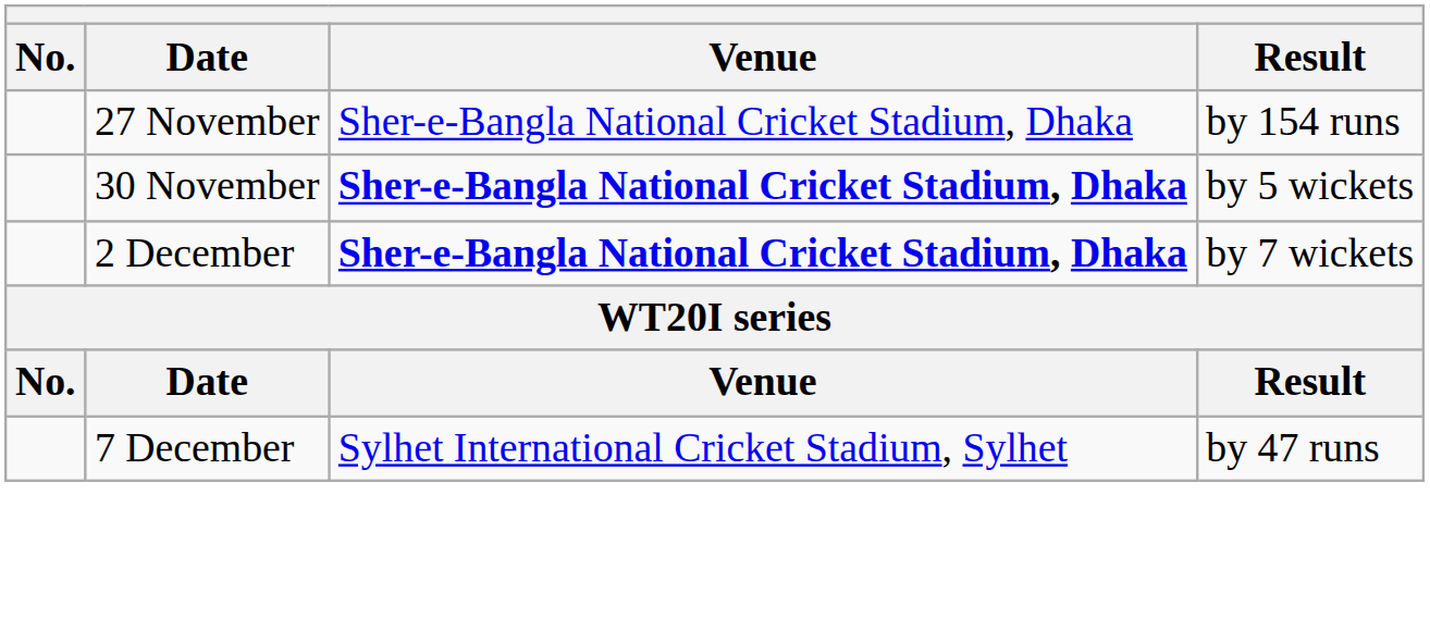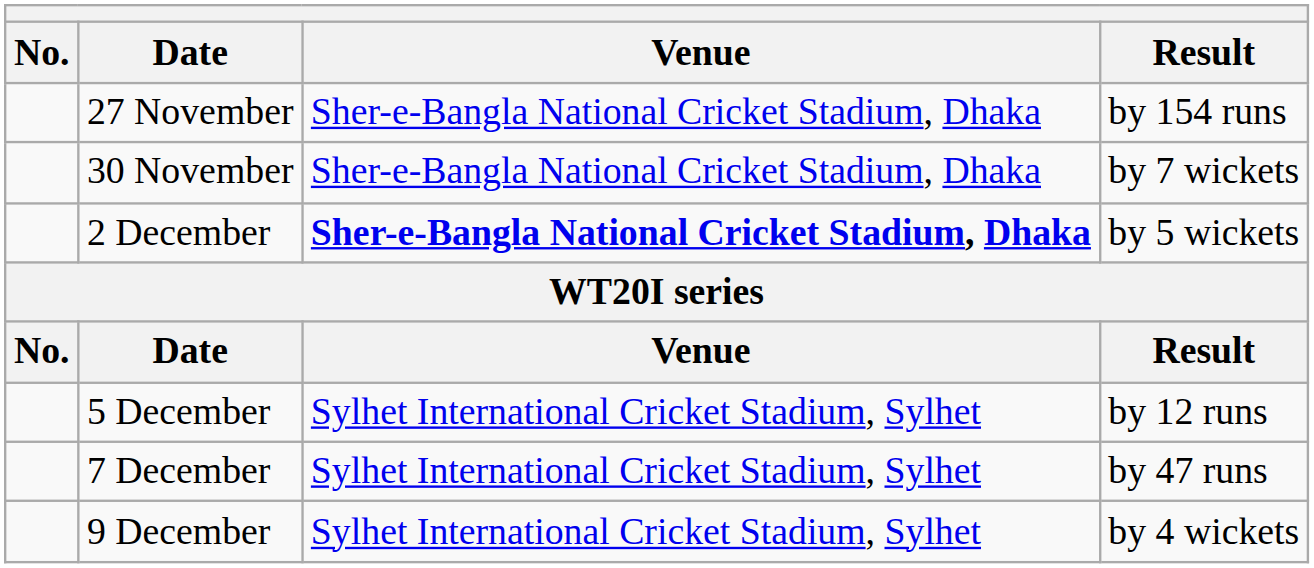 <table class="wikitable">
 <tr>
 <th colspan="4"></th>
 </tr>
 <tr>
 <th>No.</th>
 <th>Date</th>
 <th>Venue</th>
 <th>Result</th>
 </tr>
 <tr>
 <td></td>
 <td>27 November</td>
 <td><a href='#'>Sher-e-Bangla National Cricket Stadium</a>, <a href='#'>Dhaka</a></td>
 <td> by 154 runs</td>
 </tr>
 <tr>
 <td></td>
 <td>30 November</td>
-<td><strong><a href='#'>Sher-e-Bangla National Cricket Stadium</a>, <a href='#'>Dhaka</a></strong></td>
-<td> by 5 wickets</td>
+<td><a href='#'>Sher-e-Bangla National Cricket Stadium</a>, <a href='#'>Dhaka</a></td>
+<td> by 7 wickets</td>
 </tr>
 <tr>
 <td></td>
 <td>2 December</td>
 <td><strong><a href='#'>Sher-e-Bangla National Cricket Stadium</a>, <a href='#'>Dhaka</a></strong></td>
-<td> by 7 wickets</td>
+<td> by 5 wickets</td>
 </tr>
 <tr>
 <th colspan="4">WT20I series</th>
 </tr>
 <tr>
 <th>No.</th>
 <th>Date</th>
 <th>Venue</th>
 <th>Result</th>
 </tr>
 <tr>
 <td></td>
+<td>5 December</td>
+<td><a href='#'>Sylhet International Cricket Stadium</a>, <a href='#'>Sylhet</a></td>
+<td> by 12 runs</td>
+</tr>
+<tr>
+<td></td>
 <td>7 December</td>
 <td><a href='#'>Sylhet International Cricket Stadium</a>, <a href='#'>Sylhet</a></td>
 <td> by 47 runs</td>
 </tr>
+<tr>
+<td></td>
+<td>9 December</td>
+<td><a href='#'>Sylhet International Cricket Stadium</a>, <a href='#'>Sylhet</a></td>
+<td> by 4 wickets</td>
+</tr>
 </table>
